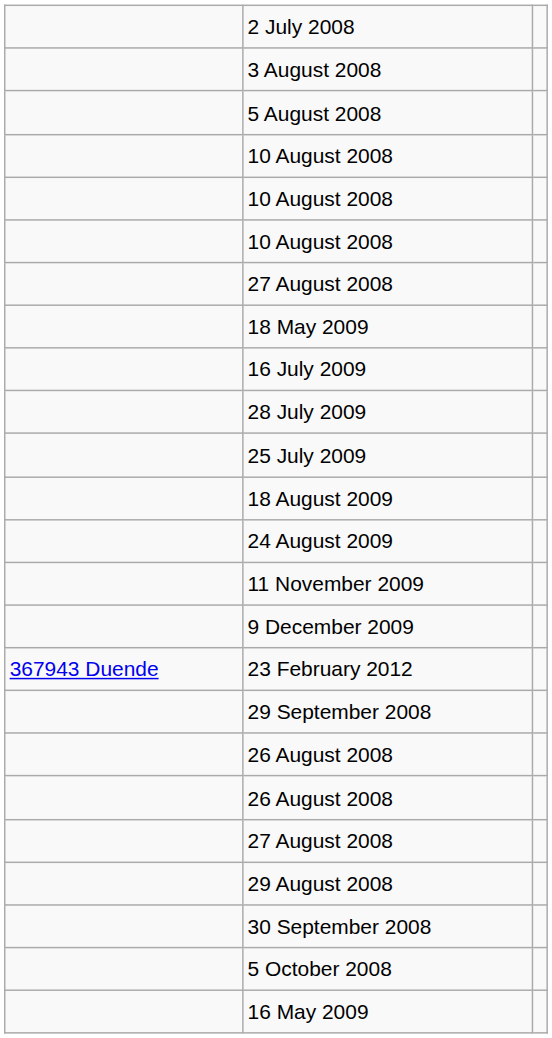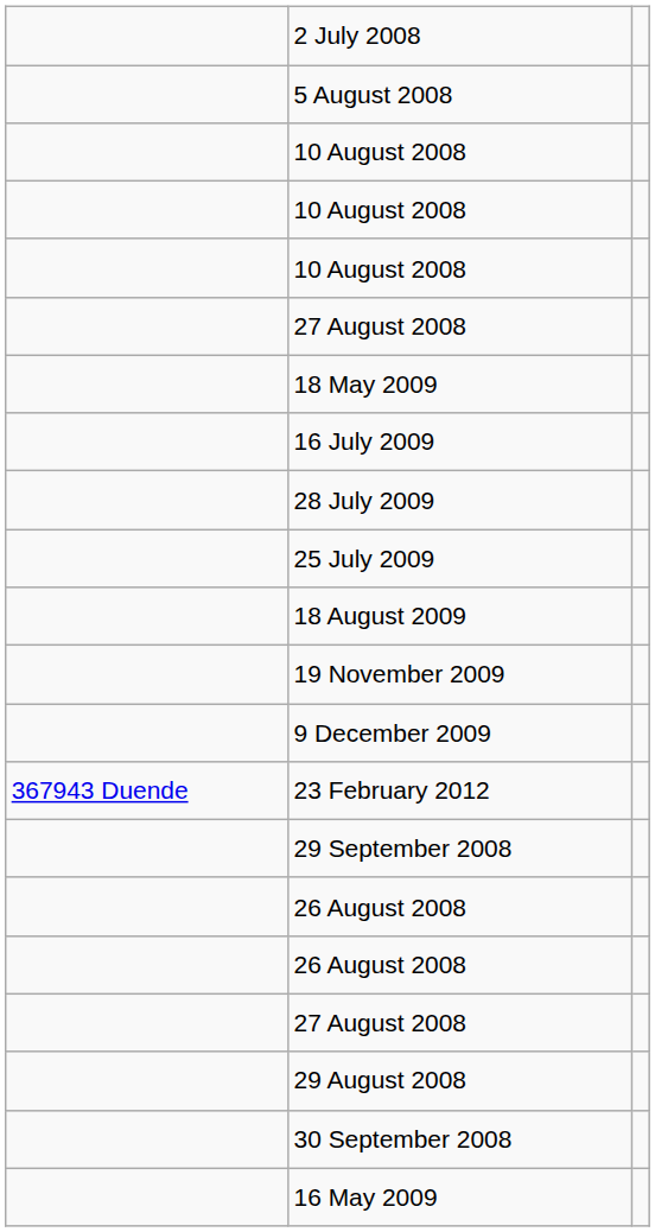 <table class="wikitable" style="font-size: 89%; float: left; width: 26em; margin-right: 1em; height: 700px">
 <tr>
 <td></td>
 <td>2 July 2008</td>
-<td></td>
-</tr>
-<tr>
-<td></td>
-<td>3 August 2008</td>
 <td></td>
 </tr>
 <tr>
 <td></td>
 <td>5 August 2008</td>
 <td></td>
 </tr>
 <tr>
 <td></td>
 <td>10 August 2008</td>
 <td></td>
 </tr>
 <tr>
 <td></td>
 <td>10 August 2008</td>
 <td></td>
 </tr>
 <tr>
 <td></td>
 <td>10 August 2008</td>
 <td></td>
 </tr>
 <tr>
 <td></td>
 <td>27 August 2008</td>
 <td></td>
 </tr>
 <tr>
 <td></td>
 <td>18 May 2009</td>
 <td></td>
 </tr>
 <tr>
 <td></td>
 <td>16 July 2009</td>
 <td></td>
 </tr>
 <tr>
 <td></td>
 <td>28 July 2009</td>
 <td></td>
 </tr>
 <tr>
 <td></td>
 <td>25 July 2009</td>
 <td></td>
 </tr>
 <tr>
 <td></td>
 <td>18 August 2009</td>
 <td></td>
 </tr>
 <tr>
 <td></td>
-<td>24 August 2009</td>
-<td></td>
-</tr>
-<tr>
-<td></td>
-<td>11 November 2009</td>
+<td>19 November 2009</td>
 <td></td>
 </tr>
 <tr>
 <td></td>
 <td>9 December 2009</td>
 <td></td>
 </tr>
 <tr>
 <td><a href='#'>367943 Duende</a></td>
 <td>23 February 2012</td>
 <td></td>
 </tr>
 <tr>
 <td></td>
 <td>29 September 2008</td>
 <td></td>
 </tr>
 <tr>
 <td></td>
 <td>26 August 2008</td>
 <td></td>
 </tr>
 <tr>
 <td></td>
 <td>26 August 2008</td>
 <td></td>
 </tr>
 <tr>
 <td></td>
 <td>27 August 2008</td>
 <td></td>
 </tr>
 <tr>
 <td></td>
 <td>29 August 2008</td>
 <td></td>
 </tr>
 <tr>
 <td></td>
 <td>30 September 2008</td>
 <td></td>
 </tr>
 <tr>
 <td></td>
-<td>5 October 2008</td>
-<td></td>
-</tr>
-<tr>
-<td></td>
 <td>16 May 2009</td>
 <td></td>
 </tr>
 </table>
